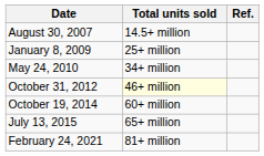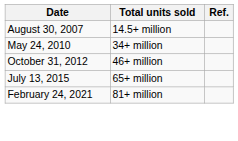 <table class="wikitable" style="width:22em; margin-left:2em;">
 <tr>
 <th>Date</th>
 <th>Total units sold</th>
 <th>Ref.</th>
 </tr>
 <tr>
 <td>August 30, 2007</td>
 <td>14.5+ million</td>
 <td></td>
 </tr>
 <tr>
-<td>January 8, 2009</td>
-<td>25+ million</td>
-<td></td>
-</tr>
-<tr>
 <td>May 24, 2010</td>
 <td>34+ million</td>
 <td></td>
 </tr>
 <tr>
 <td>October 31, 2012</td>
-<td style="background: lightyellow;">46+ million</td>
-<td></td>
-</tr>
-<tr>
-<td>October 19, 2014</td>
-<td>60+ million</td>
+<td>46+ million</td>
 <td></td>
 </tr>
 <tr>
 <td>July 13, 2015</td>
 <td>65+ million</td>
 <td></td>
 </tr>
 <tr>
 <td>February 24, 2021</td>
 <td>81+ million</td>
 <td></td>
 </tr>
 </table>
